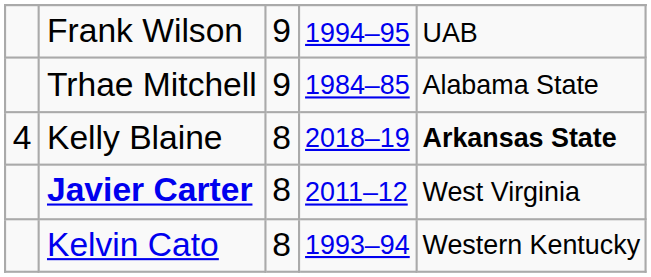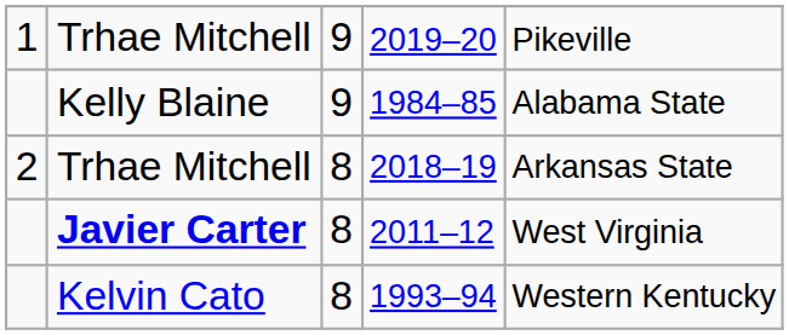 <table class="wikitable">
 <tr>
 </tr>
 <tr>
-<td></td>
-<td>Frank Wilson</td>
+<td>1</td>
+<td>Trhae Mitchell</td>
 <td>9</td>
-<td style="font-size:80%;"><a href='#'>1994–95</a></td>
-<td style="font-size:80%;">UAB</td>
+<td style="font-size:80%;"><a href='#'>2019–20</a></td>
+<td style="font-size:80%;">Pikeville</td>
 </tr>
 <tr>
 <td></td>
-<td>Trhae Mitchell</td>
+<td>Kelly Blaine</td>
 <td>9</td>
 <td style="font-size:80%;"><a href='#'>1984–85</a></td>
 <td style="font-size:80%;">Alabama State</td>
 </tr>
 <tr>
-<td>4</td>
-<td>Kelly Blaine</td>
+<td>2</td>
+<td>Trhae Mitchell</td>
 <td>8</td>
 <td style="font-size:80%;"><a href='#'>2018–19</a></td>
-<td style="font-size:80%;"><strong>Arkansas State</strong></td>
+<td style="font-size:80%;">Arkansas State</td>
 </tr>
 <tr>
 <td></td>
 <td><strong><a href='#'>Javier Carter</a></strong></td>
 <td>8</td>
 <td style="font-size:80%;"><a href='#'>2011–12</a></td>
 <td style="font-size:80%;">West Virginia</td>
 </tr>
 <tr>
 <td></td>
 <td><a href='#'>Kelvin Cato</a></td>
 <td>8</td>
 <td style="font-size:80%;"><a href='#'>1993–94</a></td>
 <td style="font-size:80%;">Western Kentucky</td>
 </tr>
 </table>
